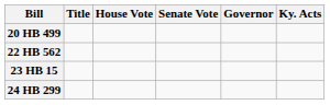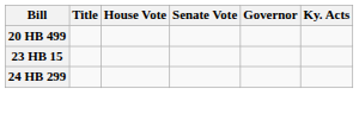 <table class="wikitable plainrowheaders">
 <tr>
 <th scope=col>Bill</th>
 <th scope=col>Title</th>
 <th scope=col>House Vote</th>
 <th scope=col>Senate Vote</th>
 <th scope=col>Governor</th>
 <th scope=col>Ky. Acts</th>
 </tr>
 <tr>
 <th scope=row>20 HB 499</th>
-<td></td>
-<td></td>
-<td></td>
-<td></td>
-<td></td>
-</tr>
-<tr>
-<th scope=row>22 HB 562</th>
 <td></td>
 <td></td>
 <td></td>
 <td></td>
 <td></td>
 </tr>
 <tr>
 <th scope=row>23 HB 15</th>
 <td></td>
 <td></td>
 <td></td>
 <td></td>
 <td></td>
 </tr>
 <tr>
 <th scope=row>24 HB 299</th>
 <td></td>
 <td></td>
 <td></td>
 <td></td>
 <td></td>
 </tr>
 </table>
